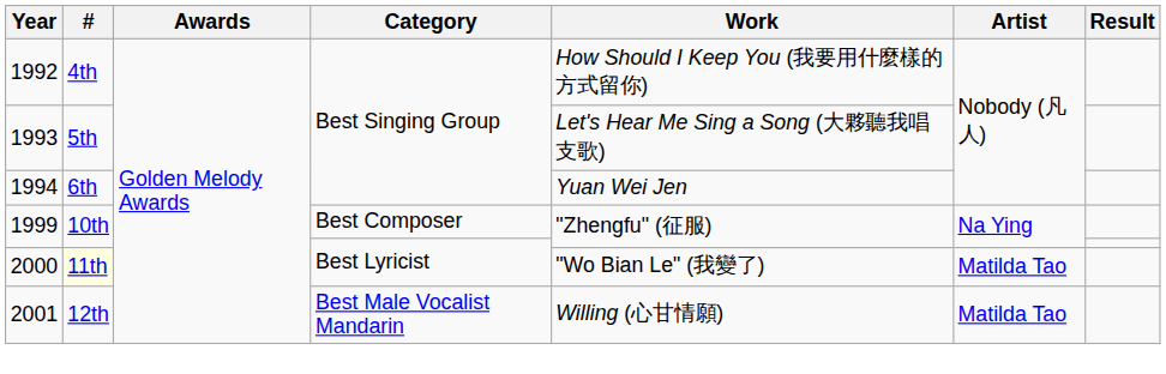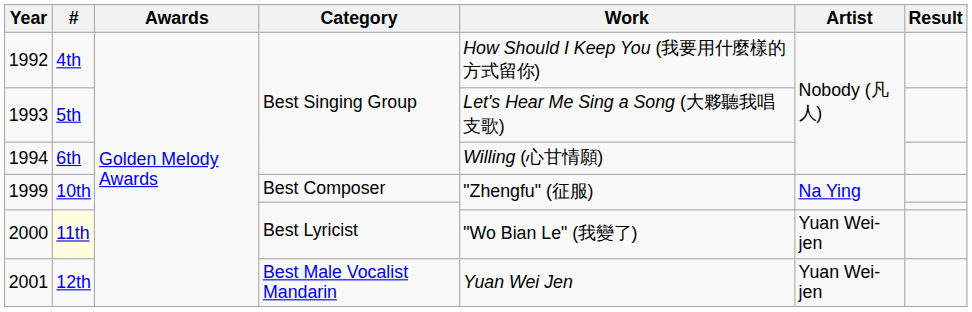 <table class="wikitable">
 <tr>
 <th>Year</th>
 <th>#</th>
 <th>Awards</th>
 <th>Category</th>
 <th>Work</th>
 <th>Artist</th>
 <th>Result</th>
 </tr>
 <tr>
 <td>1992</td>
 <td><a href='#'>4th</a></td>
 <td rowspan=7><a href='#'>Golden Melody Awards</a></td>
 <td rowspan=3>Best Singing Group</td>
 <td><em>How Should I Keep You</em> (我要用什麼樣的方式留你)</td>
 <td rowspan=3>Nobody (凡人)</td>
 <td></td>
 </tr>
 <tr>
 <td>1993</td>
 <td><a href='#'>5th</a></td>
 <td><em>Let's Hear Me Sing a Song</em> (大夥聽我唱支歌)</td>
 <td></td>
 </tr>
 <tr>
 <td>1994</td>
 <td><a href='#'>6th</a></td>
-<td><em>Yuan Wei Jen</em></td>
+<td><em>Willing</em> (心甘情願)</td>
 <td></td>
 </tr>
 <tr>
 <td rowspan=2>1999</td>
 <td rowspan=2><a href='#'>10th</a></td>
 <td>Best Composer</td>
 <td rowspan=2>"Zhengfu" (征服)</td>
 <td rowspan=2><a href='#'>Na Ying</a></td>
 <td></td>
 </tr>
 <tr>
 <td rowspan=2>Best Lyricist</td>
 <td></td>
 </tr>
 <tr>
 <td>2000</td>
 <td style="background: lightyellow;"><a href='#'>11th</a></td>
 <td>"Wo Bian Le" (我變了)</td>
-<td><a href='#'>Matilda Tao</a></td>
+<td>Yuan Wei-jen</td>
 <td></td>
 </tr>
 <tr>
 <td>2001</td>
 <td><a href='#'>12th</a></td>
 <td><a href='#'>Best Male Vocalist Mandarin</a></td>
-<td><em>Willing</em> (心甘情願)</td>
-<td><a href='#'>Matilda Tao</a></td>
+<td><em>Yuan Wei Jen</em></td>
+<td>Yuan Wei-jen</td>
 <td></td>
 </tr>
 </table>
